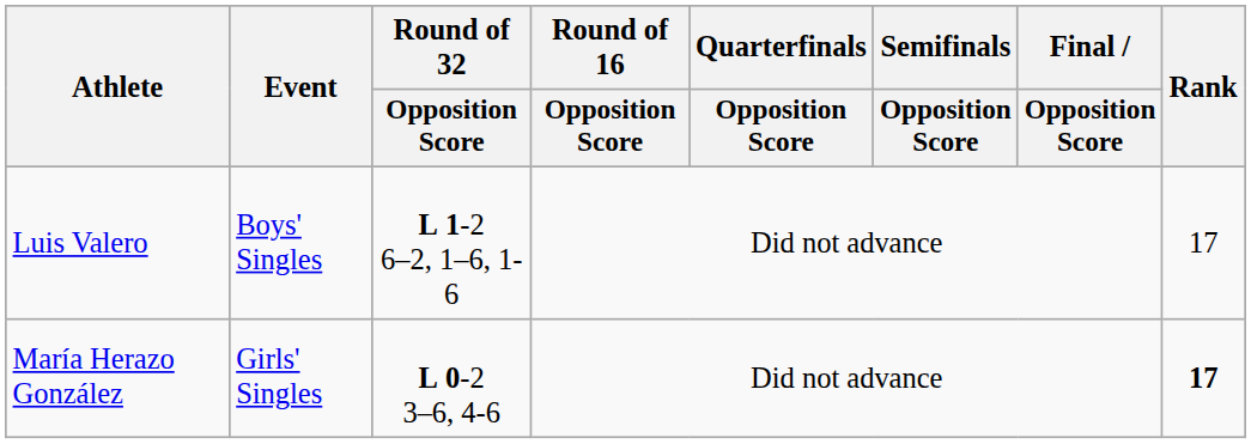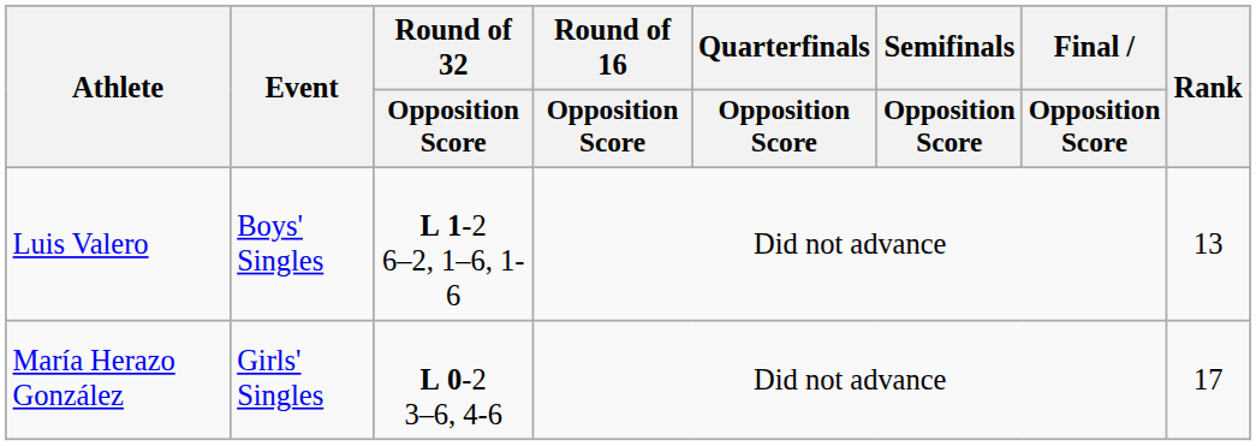 <table class=wikitable style="font-size:90%">
 <tr>
 <th rowspan="2">Athlete</th>
 <th rowspan="2">Event</th>
 <th>Round of 32</th>
 <th>Round of 16</th>
 <th>Quarterfinals</th>
 <th>Semifinals</th>
 <th>Final / </th>
 <th rowspan=2>Rank</th>
 </tr>
 <tr style="font-size:95%">
 <th>Opposition<br>Score</th>
 <th>Opposition<br>Score</th>
 <th>Opposition<br>Score</th>
 <th>Opposition<br>Score</th>
 <th>Opposition<br>Score</th>
 </tr>
 <tr align=center>
 <td align=left><a href='#'>Luis Valero</a></td>
 <td align=left><a href='#'>Boys' Singles</a></td>
 <td><br><strong>L</strong> <strong>1</strong>-2 <br> 6–2, 1–6, 1-6</td>
 <td colspan=4>Did not advance</td>
-<td>17</td>
+<td>13</td>
 </tr>
 <tr align=center>
 <td align=left><a href='#'>María Herazo González</a></td>
 <td align=left><a href='#'>Girls' Singles</a></td>
 <td><br><strong>L</strong> <strong>0</strong>-2 <br> 3–6, 4-6</td>
 <td colspan=4>Did not advance</td>
-<td><strong>17</strong></td>
+<td>17</td>
 </tr>
 </table>
